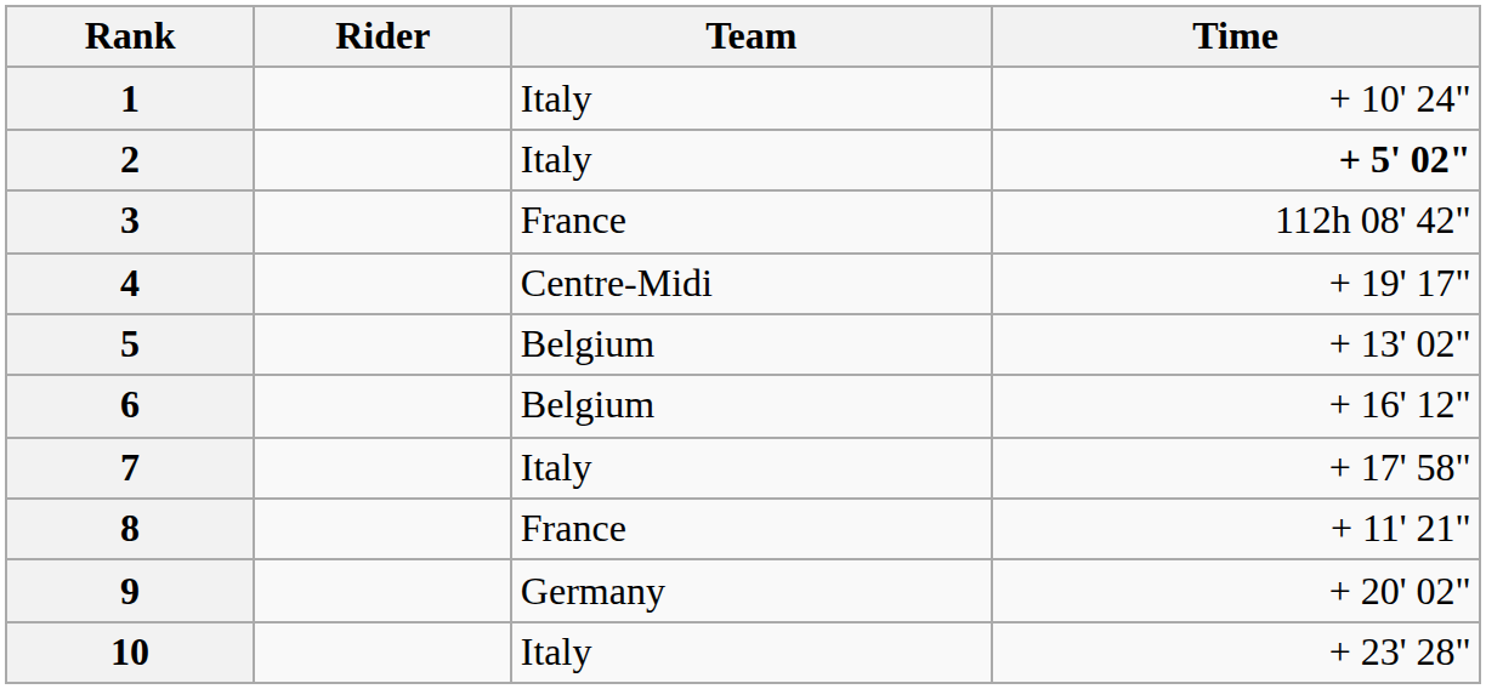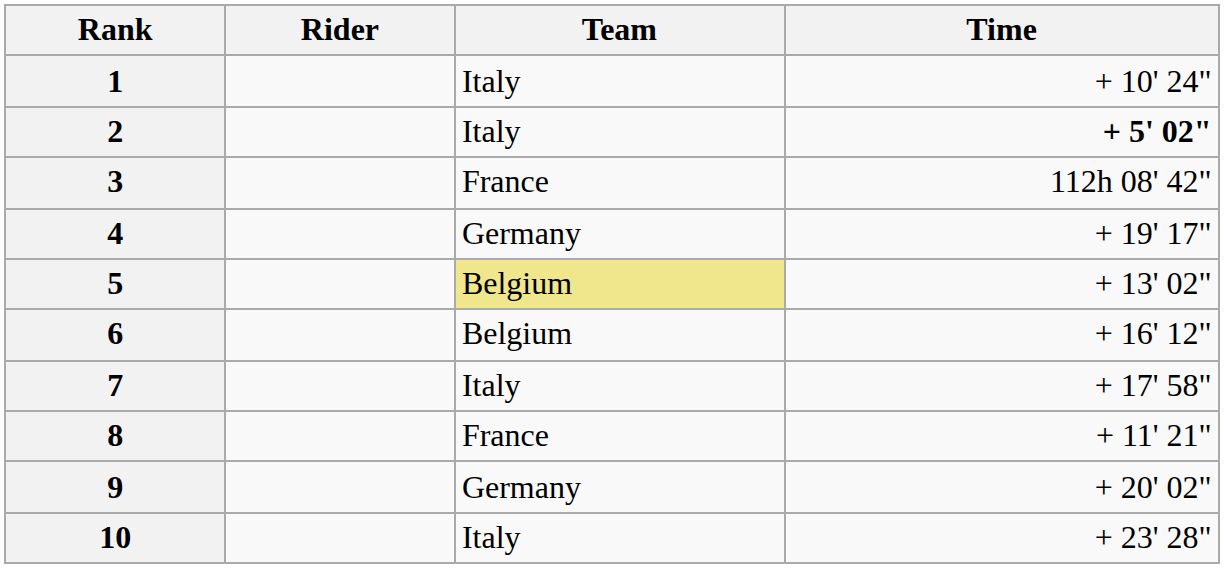 <table class="wikitable" style="width:38em;margin-bottom:0;">
 <tr>
 <th scope="col">Rank</th>
 <th scope="col">Rider</th>
 <th scope="col">Team</th>
 <th scope="col">Time</th>
 </tr>
 <tr>
 <th scope="row">1</th>
 <td></td>
 <td>Italy</td>
 <td style="text-align:right;">+ 10' 24"</td>
 </tr>
 <tr>
 <th scope="row">2</th>
 <td></td>
 <td>Italy</td>
 <td style="text-align:right;"><strong>+ 5' 02"</strong></td>
 </tr>
 <tr>
 <th scope="row">3</th>
 <td></td>
 <td>France</td>
 <td style="text-align:right;">112h 08' 42"</td>
 </tr>
 <tr>
 <th scope="row">4</th>
 <td></td>
-<td>Centre-Midi</td>
+<td>Germany</td>
 <td style="text-align:right;">+ 19' 17"</td>
 </tr>
 <tr>
 <th scope="row">5</th>
 <td></td>
-<td>Belgium</td>
+<td style="background: khaki;">Belgium</td>
 <td style="text-align:right;">+ 13' 02"</td>
 </tr>
 <tr>
 <th scope="row">6</th>
 <td></td>
 <td>Belgium</td>
 <td style="text-align:right;">+ 16' 12"</td>
 </tr>
 <tr>
 <th scope="row">7</th>
 <td></td>
 <td>Italy</td>
 <td style="text-align:right;">+ 17' 58"</td>
 </tr>
 <tr>
 <th scope="row">8</th>
 <td></td>
 <td>France</td>
 <td style="text-align:right;">+ 11' 21"</td>
 </tr>
 <tr>
 <th scope="row">9</th>
 <td></td>
 <td>Germany</td>
 <td style="text-align:right;">+ 20' 02"</td>
 </tr>
 <tr>
 <th scope="row">10</th>
 <td></td>
 <td>Italy</td>
 <td style="text-align:right;">+ 23' 28"</td>
 </tr>
 </table>
